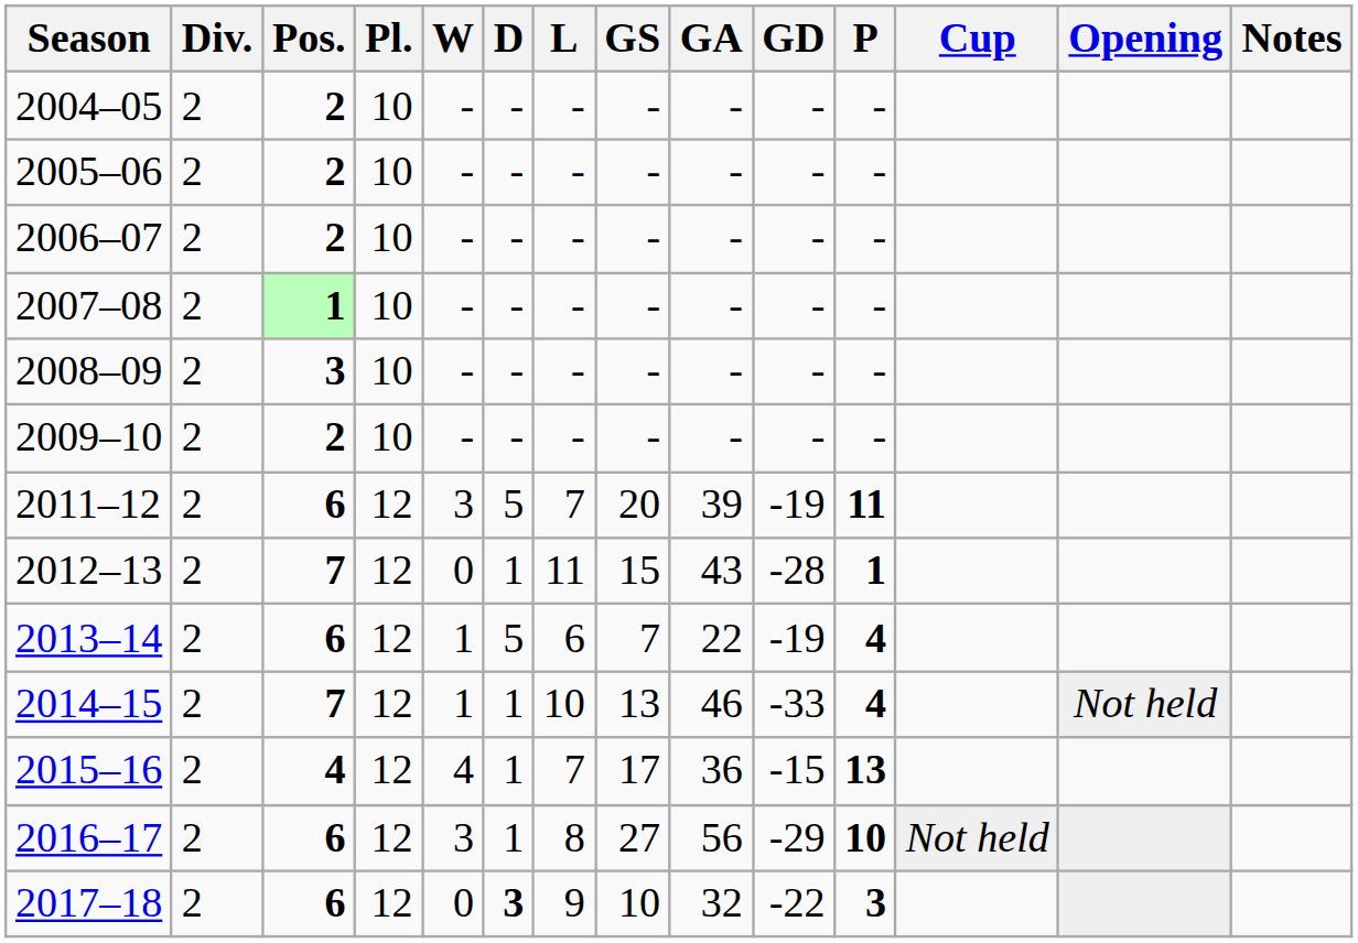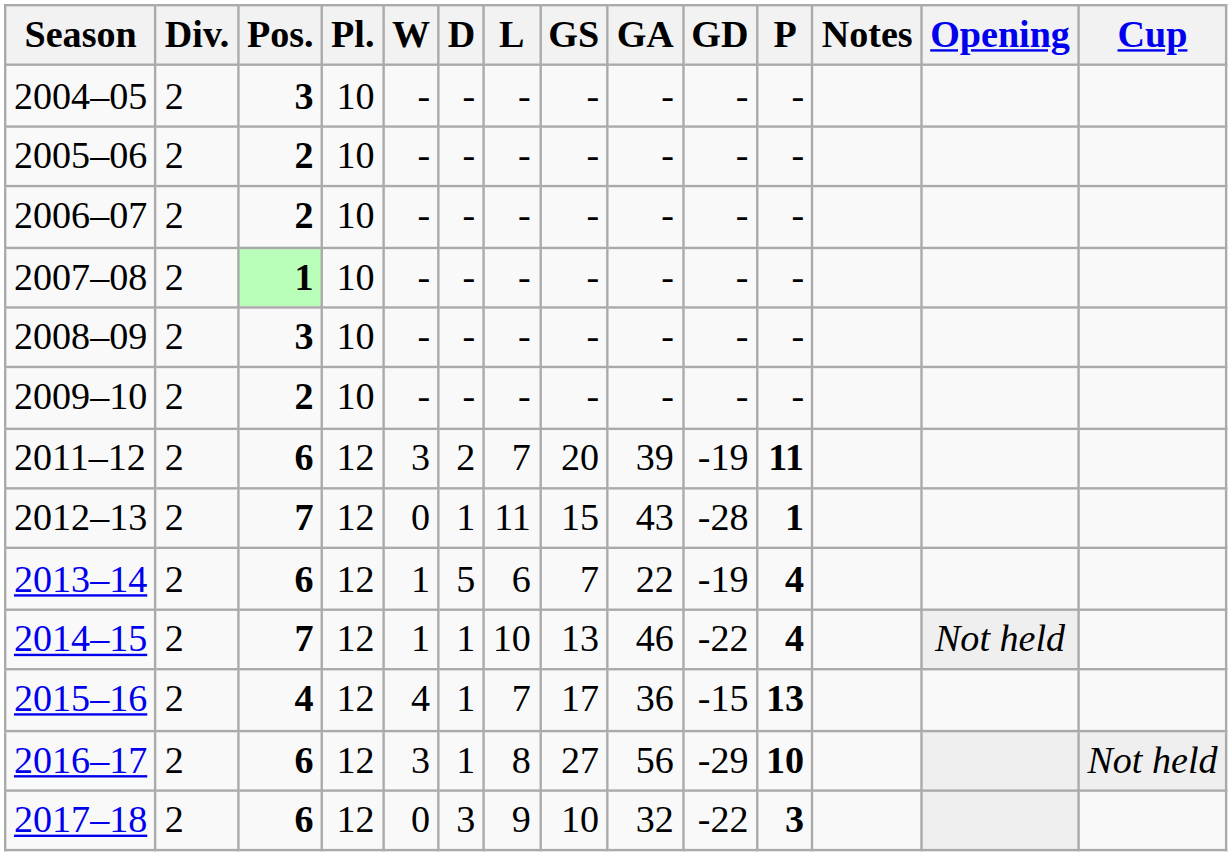 <table class="wikitable">
 <tr style="background:#efefef;">
 <th>Season</th>
 <th>Div.</th>
 <th>Pos.</th>
 <th>Pl.</th>
 <th>W</th>
 <th>D</th>
 <th>L</th>
 <th>GS</th>
 <th>GA</th>
 <th>GD</th>
 <th>P</th>
+<th>Notes</th>
+<th><a href='#'>Opening</a></th>
 <th><a href='#'>Cup</a></th>
-<th><a href='#'>Opening</a></th>
-<th>Notes</th>
 </tr>
 <tr>
 <td>2004–05</td>
 <td>2</td>
-<td align=right><strong>2</strong></td>
+<td align=right><strong>3</strong></td>
 <td align=right>10</td>
 <td align=right>-</td>
 <td align=right>-</td>
 <td align=right>-</td>
 <td align=right>-</td>
 <td align=right>-</td>
 <td align=right>-</td>
 <td align=right>-</td>
 <td></td>
 <td></td>
 <td></td>
 </tr>
 <tr>
 <td>2005–06</td>
 <td>2</td>
 <td align=right><strong>2</strong></td>
 <td align=right>10</td>
 <td align=right>-</td>
 <td align=right>-</td>
 <td align=right>-</td>
 <td align=right>-</td>
 <td align=right>-</td>
 <td align=right>-</td>
 <td align=right>-</td>
 <td></td>
 <td></td>
 <td></td>
 </tr>
 <tr>
 <td>2006–07</td>
 <td>2</td>
 <td align=right><strong>2</strong></td>
 <td align=right>10</td>
 <td align=right>-</td>
 <td align=right>-</td>
 <td align=right>-</td>
 <td align=right>-</td>
 <td align=right>-</td>
 <td align=right>-</td>
 <td align=right>-</td>
 <td></td>
 <td></td>
 <td></td>
 </tr>
 <tr>
 <td>2007–08</td>
 <td>2</td>
 <td align=right bgcolor=#B9FFB9><strong>1</strong></td>
 <td align=right>10</td>
 <td align=right>-</td>
 <td align=right>-</td>
 <td align=right>-</td>
 <td align=right>-</td>
 <td align=right>-</td>
 <td align=right>-</td>
 <td align=right>-</td>
 <td></td>
 <td></td>
 <td></td>
 </tr>
 <tr>
 <td>2008–09</td>
 <td>2</td>
 <td align=right><strong>3</strong></td>
 <td align=right>10</td>
 <td align=right>-</td>
 <td align=right>-</td>
 <td align=right>-</td>
 <td align=right>-</td>
 <td align=right>-</td>
 <td align=right>-</td>
 <td align=right>-</td>
 <td></td>
 <td></td>
 <td></td>
 </tr>
 <tr>
 <td>2009–10</td>
 <td>2</td>
 <td align=right><strong>2</strong></td>
 <td align=right>10</td>
 <td align=right>-</td>
 <td align=right>-</td>
 <td align=right>-</td>
 <td align=right>-</td>
 <td align=right>-</td>
 <td align=right>-</td>
 <td align=right>-</td>
 <td></td>
 <td></td>
 <td></td>
 </tr>
 <tr>
 <td>2011–12</td>
 <td>2</td>
 <td align=right><strong>6</strong></td>
 <td align=right>12</td>
 <td align=right>3</td>
-<td align=right>5</td>
+<td align=right>2</td>
 <td align=right>7</td>
 <td align=right>20</td>
 <td align=right>39</td>
 <td align=right>-19</td>
 <td align=right><strong>11</strong></td>
 <td></td>
 <td></td>
 <td></td>
 </tr>
 <tr>
 <td>2012–13</td>
 <td>2</td>
 <td align=right><strong>7</strong></td>
 <td align=right>12</td>
 <td align=right>0</td>
 <td align=right>1</td>
 <td align=right>11</td>
 <td align=right>15</td>
 <td align=right>43</td>
 <td align=right>-28</td>
 <td align=right><strong>1</strong></td>
 <td></td>
 <td></td>
 <td></td>
 </tr>
 <tr>
 <td><a href='#'>2013–14</a></td>
 <td>2</td>
 <td align=right><strong>6</strong></td>
 <td align=right>12</td>
 <td align=right>1</td>
 <td align=right>5</td>
 <td align=right>6</td>
 <td align=right>7</td>
 <td align=right>22</td>
 <td align=right>-19</td>
 <td align=right><strong>4</strong></td>
 <td></td>
 <td></td>
 <td></td>
 </tr>
 <tr>
 <td><a href='#'>2014–15</a></td>
 <td>2</td>
 <td align=right><strong>7</strong></td>
 <td align=right>12</td>
 <td align=right>1</td>
 <td align=right>1</td>
 <td align=right>10</td>
 <td align=right>13</td>
 <td align=right>46</td>
-<td align=right>-33</td>
+<td align=right>-22</td>
 <td align=right><strong>4</strong></td>
 <td></td>
 <td bgcolor=#EFEFEF align=center><em>Not held</em></td>
 <td></td>
 </tr>
 <tr>
 <td><a href='#'>2015–16</a></td>
 <td>2</td>
 <td align=right><strong>4</strong></td>
 <td align=right>12</td>
 <td align=right>4</td>
 <td align=right>1</td>
 <td align=right>7</td>
 <td align=right>17</td>
 <td align=right>36</td>
 <td align=right>-15</td>
 <td align=right><strong>13</strong></td>
 <td></td>
 <td></td>
 <td></td>
 </tr>
 <tr>
 <td><a href='#'>2016–17</a></td>
 <td>2</td>
 <td align=right><strong>6</strong></td>
 <td align=right>12</td>
 <td align=right>3</td>
 <td align=right>1</td>
 <td align=right>8</td>
 <td align=right>27</td>
 <td align=right>56</td>
 <td align=right>-29</td>
 <td align=right><strong>10</strong></td>
+<td></td>
+<td bgcolor=EFEFEF></td>
 <td bgcolor=EFEFEF><em>Not held</em></td>
-<td bgcolor=EFEFEF></td>
-<td></td>
 </tr>
 <tr>
 <td><a href='#'>2017–18</a></td>
 <td>2</td>
 <td align=right><strong>6</strong></td>
 <td align=right>12</td>
 <td align=right>0</td>
-<td align=right><strong>3</strong></td>
+<td align=right>3</td>
 <td align=right>9</td>
 <td align=right>10</td>
 <td align=right>32</td>
 <td align=right>-22</td>
 <td align=right><strong>3</strong></td>
 <td></td>
 <td bgcolor=EFEFEF></td>
 <td></td>
 </tr>
 </table>
